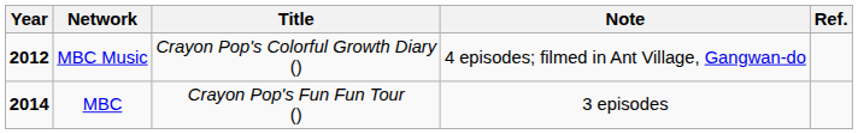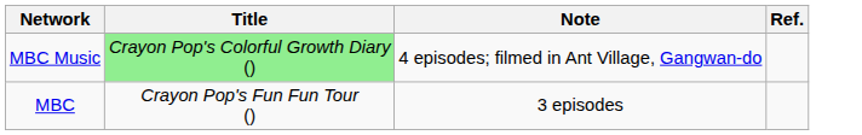 <table class="wikitable sortable" border="1">
 <tr>
-<th>Year</th>
 <th>Network</th>
 <th>Title</th>
 <th>Note</th>
 <th>Ref.</th>
 </tr>
 <tr>
-<td rowspan="1" align="center"><strong>2012</strong></td>
 <td align="center"><a href='#'>MBC Music</a></td>
-<td align="center"><em>Crayon Pop's Colorful Growth Diary</em> <br>()</td>
+<td align="center" style="background: lightgreen;"><em>Crayon Pop's Colorful Growth Diary</em> <br>()</td>
 <td align="center">4 episodes; filmed in Ant Village, <a href='#'>Gangwan-do</a></td>
 <td align="center"></td>
 </tr>
 <tr>
-<td rowspan="1" align="center"><strong>2014</strong></td>
 <td align="center"><a href='#'>MBC</a></td>
 <td align="center"><em>Crayon Pop's Fun Fun Tour</em> <br>()</td>
 <td align="center">3 episodes</td>
 <td align="center"></td>
 </tr>
 </table>
